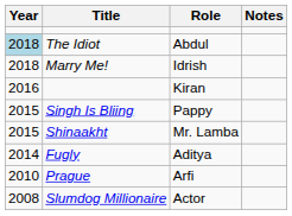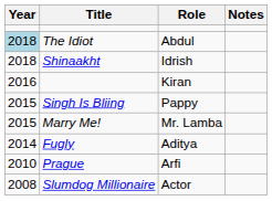 <table class="wikitable">
 <tr style="text-align:center;">
 <th>Year</th>
 <th>Title</th>
 <th>Role</th>
 <th>Notes</th>
 </tr>
 <tr>
 <td></td>
 <td></td>
 <td></td>
 <td></td>
 </tr>
 <tr>
 <td style="background: lightblue;">2018</td>
 <td><em>The Idiot</em></td>
 <td>Abdul</td>
 <td></td>
 </tr>
 <tr>
 <td>2018</td>
-<td><em>Marry Me!</em></td>
+<td><em><a href='#'>Shinaakht</a></em></td>
 <td>Idrish</td>
 <td></td>
 </tr>
 <tr>
 <td>2016</td>
 <td><em></em></td>
 <td>Kiran</td>
 <td></td>
 </tr>
 <tr>
 <td>2015</td>
 <td><em><a href='#'>Singh Is Bliing</a></em></td>
 <td>Pappy</td>
 <td></td>
 </tr>
 <tr>
 <td>2015</td>
-<td><em><a href='#'>Shinaakht</a></em></td>
+<td><em>Marry Me!</em></td>
 <td>Mr. Lamba</td>
 <td></td>
 </tr>
 <tr>
 <td>2014</td>
 <td><em><a href='#'>Fugly</a></em></td>
 <td>Aditya</td>
 <td></td>
 </tr>
 <tr>
 <td>2010</td>
 <td><em><a href='#'>Prague</a></em></td>
 <td>Arfi</td>
 <td></td>
 </tr>
 <tr>
 <td>2008</td>
 <td><em><a href='#'>Slumdog Millionaire</a></em></td>
 <td>Actor</td>
 <td></td>
 </tr>
 </table>
